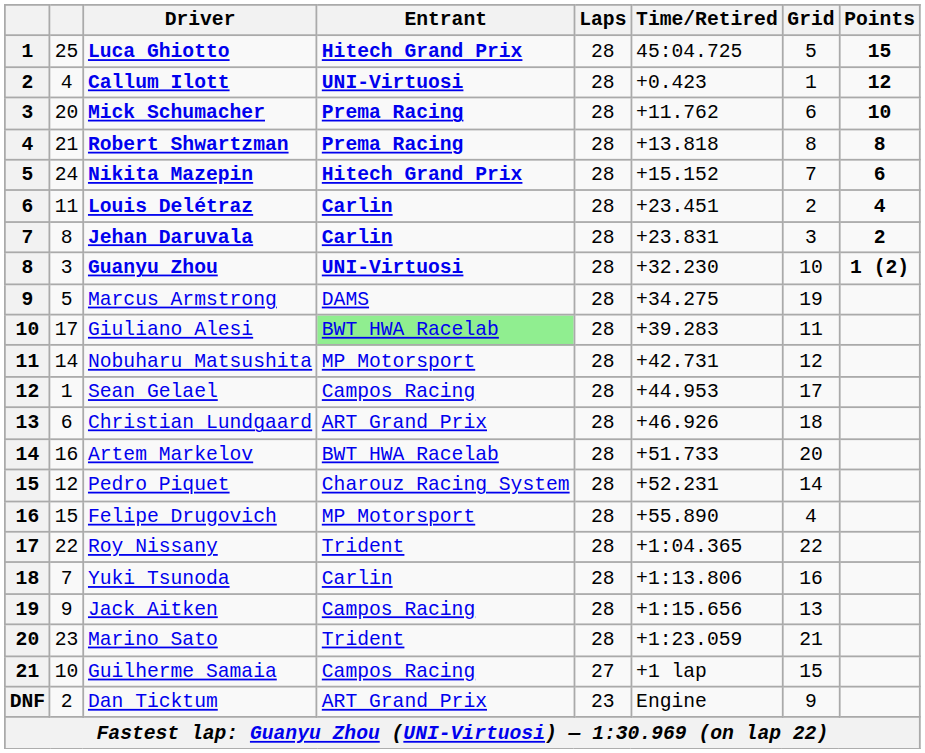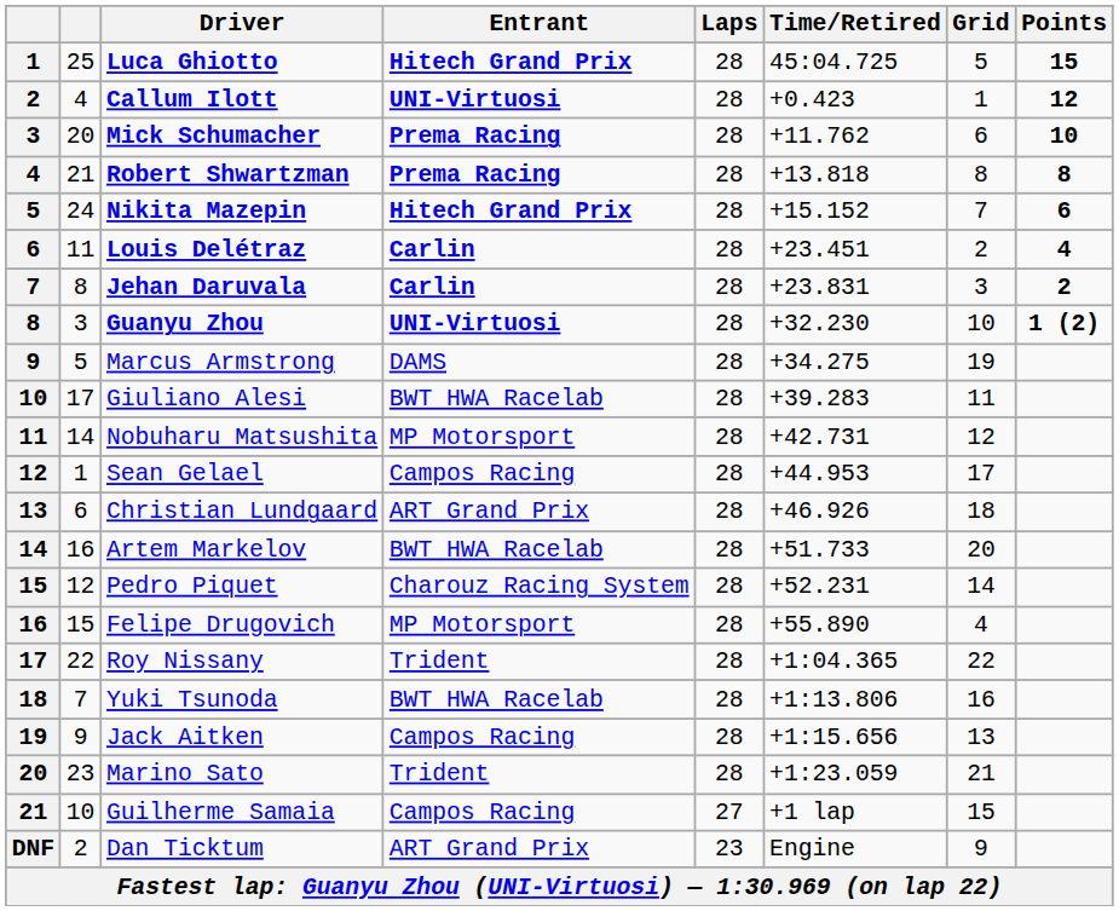 <table class="wikitable" style="font-size: 85%;">
 <tr>
 <th></th>
 <th></th>
 <th>Driver</th>
 <th>Entrant</th>
 <th>Laps</th>
 <th>Time/Retired</th>
 <th>Grid</th>
 <th>Points</th>
 </tr>
 <tr>
 <th>1</th>
 <td align="center">25</td>
 <td> <strong><a href='#'>Luca Ghiotto</a></strong></td>
 <td><strong><a href='#'>Hitech Grand Prix</a></strong></td>
 <td align="center">28</td>
 <td>45:04.725</td>
 <td align="center">5</td>
 <td align="center"><strong>15</strong></td>
 </tr>
 <tr>
 <th>2</th>
 <td align="center">4</td>
 <td> <strong><a href='#'>Callum Ilott</a></strong></td>
 <td><strong><a href='#'>UNI-Virtuosi</a></strong></td>
 <td align="center">28</td>
 <td>+0.423</td>
 <td align="center">1</td>
 <td align="center"><strong>12</strong></td>
 </tr>
 <tr>
 <th>3</th>
 <td align="center">20</td>
 <td> <strong><a href='#'>Mick Schumacher</a></strong></td>
 <td><strong><a href='#'>Prema Racing</a></strong></td>
 <td align="center">28</td>
 <td>+11.762</td>
 <td align="center">6</td>
 <td align="center"><strong>10</strong></td>
 </tr>
 <tr>
 <th>4</th>
 <td align="center">21</td>
 <td> <strong><a href='#'>Robert Shwartzman</a></strong></td>
 <td><strong><a href='#'>Prema Racing</a></strong></td>
 <td align="center">28</td>
 <td>+13.818</td>
 <td align="center">8</td>
 <td align="center"><strong>8</strong></td>
 </tr>
 <tr>
 <th>5</th>
 <td align="center">24</td>
 <td> <strong><a href='#'>Nikita Mazepin</a></strong></td>
 <td><strong><a href='#'>Hitech Grand Prix</a></strong></td>
 <td align="center">28</td>
 <td>+15.152</td>
 <td align="center">7</td>
 <td align="center"><strong>6</strong></td>
 </tr>
 <tr>
 <th>6</th>
 <td align="center">11</td>
 <td> <strong><a href='#'>Louis Delétraz</a></strong></td>
 <td><strong><a href='#'>Carlin</a></strong></td>
 <td align="center">28</td>
 <td>+23.451</td>
 <td align="center">2</td>
 <td align="center"><strong>4</strong></td>
 </tr>
 <tr>
 <th>7</th>
 <td align="center">8</td>
 <td> <strong><a href='#'>Jehan Daruvala</a></strong></td>
 <td><strong><a href='#'>Carlin</a></strong></td>
 <td align="center">28</td>
 <td>+23.831</td>
 <td align="center">3</td>
 <td align="center"><strong>2</strong></td>
 </tr>
 <tr>
 <th>8</th>
 <td align="center">3</td>
 <td> <strong><a href='#'>Guanyu Zhou</a></strong></td>
 <td><strong><a href='#'>UNI-Virtuosi</a></strong></td>
 <td align="center">28</td>
 <td>+32.230</td>
 <td align="center">10</td>
 <td align="center"><strong>1 (2)</strong></td>
 </tr>
 <tr>
 <th>9</th>
 <td align="center">5</td>
 <td> <a href='#'>Marcus Armstrong</a></td>
 <td><a href='#'>DAMS</a></td>
 <td align="center">28</td>
 <td>+34.275</td>
 <td align="center">19</td>
 <td align="center"></td>
 </tr>
 <tr>
 <th>10</th>
 <td align="center">17</td>
 <td> <a href='#'>Giuliano Alesi</a></td>
-<td style="background: lightgreen;"><a href='#'>BWT HWA Racelab</a></td>
+<td><a href='#'>BWT HWA Racelab</a></td>
 <td align="center">28</td>
 <td>+39.283</td>
 <td align="center">11</td>
 <td align="center"></td>
 </tr>
 <tr>
 <th>11</th>
 <td align="center">14</td>
 <td> <a href='#'>Nobuharu Matsushita</a></td>
 <td><a href='#'>MP Motorsport</a></td>
 <td align="center">28</td>
 <td>+42.731</td>
 <td align="center">12</td>
 <td align="center"></td>
 </tr>
 <tr>
 <th>12</th>
 <td align="center">1</td>
 <td> <a href='#'>Sean Gelael</a></td>
 <td><a href='#'>Campos Racing</a></td>
 <td align="center">28</td>
 <td>+44.953</td>
 <td align="center">17</td>
 <td align="center"></td>
 </tr>
 <tr>
 <th>13</th>
 <td align="center">6</td>
 <td> <a href='#'>Christian Lundgaard</a></td>
 <td><a href='#'>ART Grand Prix</a></td>
 <td align="center">28</td>
 <td>+46.926</td>
 <td align="center">18</td>
 <td align="center"></td>
 </tr>
 <tr>
 <th>14</th>
 <td align="center">16</td>
 <td> <a href='#'>Artem Markelov</a></td>
 <td><a href='#'>BWT HWA Racelab</a></td>
 <td align="center">28</td>
 <td>+51.733</td>
 <td align="center">20</td>
 <td align="center"></td>
 </tr>
 <tr>
 <th>15</th>
 <td align="center">12</td>
 <td> <a href='#'>Pedro Piquet</a></td>
 <td><a href='#'>Charouz Racing System</a></td>
 <td align="center">28</td>
 <td>+52.231</td>
 <td align="center">14</td>
 <td align="center"></td>
 </tr>
 <tr>
 <th>16</th>
 <td align="center">15</td>
 <td> <a href='#'>Felipe Drugovich</a></td>
 <td><a href='#'>MP Motorsport</a></td>
 <td align="center">28</td>
 <td>+55.890</td>
 <td align="center">4</td>
 <td align="center"></td>
 </tr>
 <tr>
 <th>17</th>
 <td align="center">22</td>
 <td> <a href='#'>Roy Nissany</a></td>
 <td><a href='#'>Trident</a></td>
 <td align="center">28</td>
 <td>+1:04.365</td>
 <td align="center">22</td>
 <td align="center"></td>
 </tr>
 <tr>
 <th>18</th>
 <td align="center">7</td>
 <td> <a href='#'>Yuki Tsunoda</a></td>
-<td><a href='#'>Carlin</a></td>
+<td><a href='#'>BWT HWA Racelab</a></td>
 <td align="center">28</td>
 <td>+1:13.806</td>
 <td align="center">16</td>
 <td align="center"></td>
 </tr>
 <tr>
 <th>19</th>
 <td align="center">9</td>
 <td> <a href='#'>Jack Aitken</a></td>
 <td><a href='#'>Campos Racing</a></td>
 <td align="center">28</td>
 <td>+1:15.656</td>
 <td align="center">13</td>
 <td></td>
 </tr>
 <tr>
 <th>20</th>
 <td align="center">23</td>
 <td> <a href='#'>Marino Sato</a></td>
 <td><a href='#'>Trident</a></td>
 <td align="center">28</td>
 <td>+1:23.059</td>
 <td align="center">21</td>
 <td></td>
 </tr>
 <tr>
 <th>21</th>
 <td align="center">10</td>
 <td> <a href='#'>Guilherme Samaia</a></td>
 <td><a href='#'>Campos Racing</a></td>
 <td align="center">27</td>
 <td>+1 lap</td>
 <td align="center">15</td>
 <td></td>
 </tr>
 <tr>
 <th>DNF</th>
 <td align="center">2</td>
 <td> <a href='#'>Dan Ticktum</a></td>
 <td><a href='#'>ART Grand Prix</a></td>
 <td align="center">23</td>
 <td>Engine</td>
 <td align="center">9</td>
 <td></td>
 </tr>
 <tr>
 <th colspan="8"><em>Fastest lap:  <a href='#'>Guanyu Zhou</a> (<a href='#'>UNI-Virtuosi</a>) — 1:30.969 (on lap 22)</em></th>
 </tr>
 </table>
